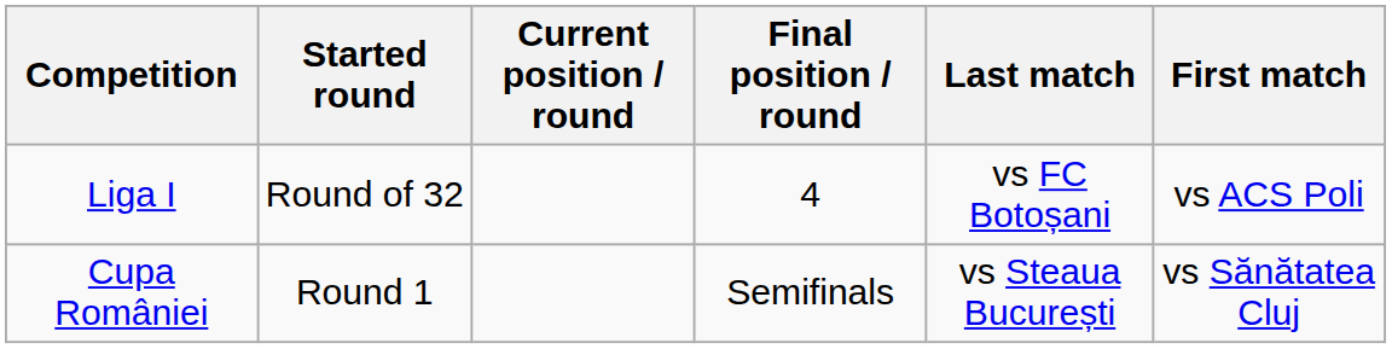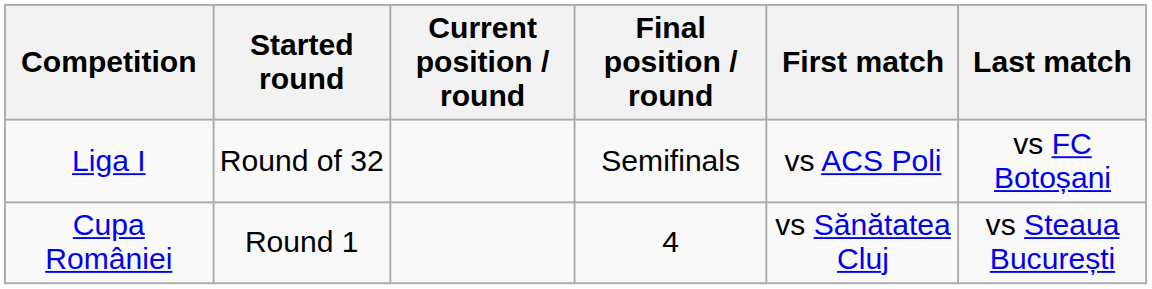 <table class="wikitable">
 <tr>
 <th width=110px>Competition</th>
 <th width=110px>Started round</th>
 <th width=110px>Current position / round</th>
 <th width=110px>Final position / round</th>
+<th width=110px>First match</th>
 <th width=110px>Last match</th>
-<th width=110px>First match</th>
 </tr>
 <tr align=center>
 <td><a href='#'>Liga I</a></td>
 <td>Round of 32</td>
 <td></td>
-<td>4</td>
+<td>Semifinals</td>
+<td>vs <a href='#'>ACS Poli</a></td>
 <td>vs <a href='#'>FC Botoșani</a></td>
-<td>vs <a href='#'>ACS Poli</a></td>
 </tr>
 <tr align=center>
 <td><a href='#'>Cupa României</a></td>
 <td>Round 1</td>
 <td></td>
-<td>Semifinals</td>
+<td>4</td>
+<td>vs <a href='#'>Sănătatea Cluj</a></td>
 <td>vs <a href='#'>Steaua București</a></td>
-<td>vs <a href='#'>Sănătatea Cluj</a></td>
 </tr>
 </table>
